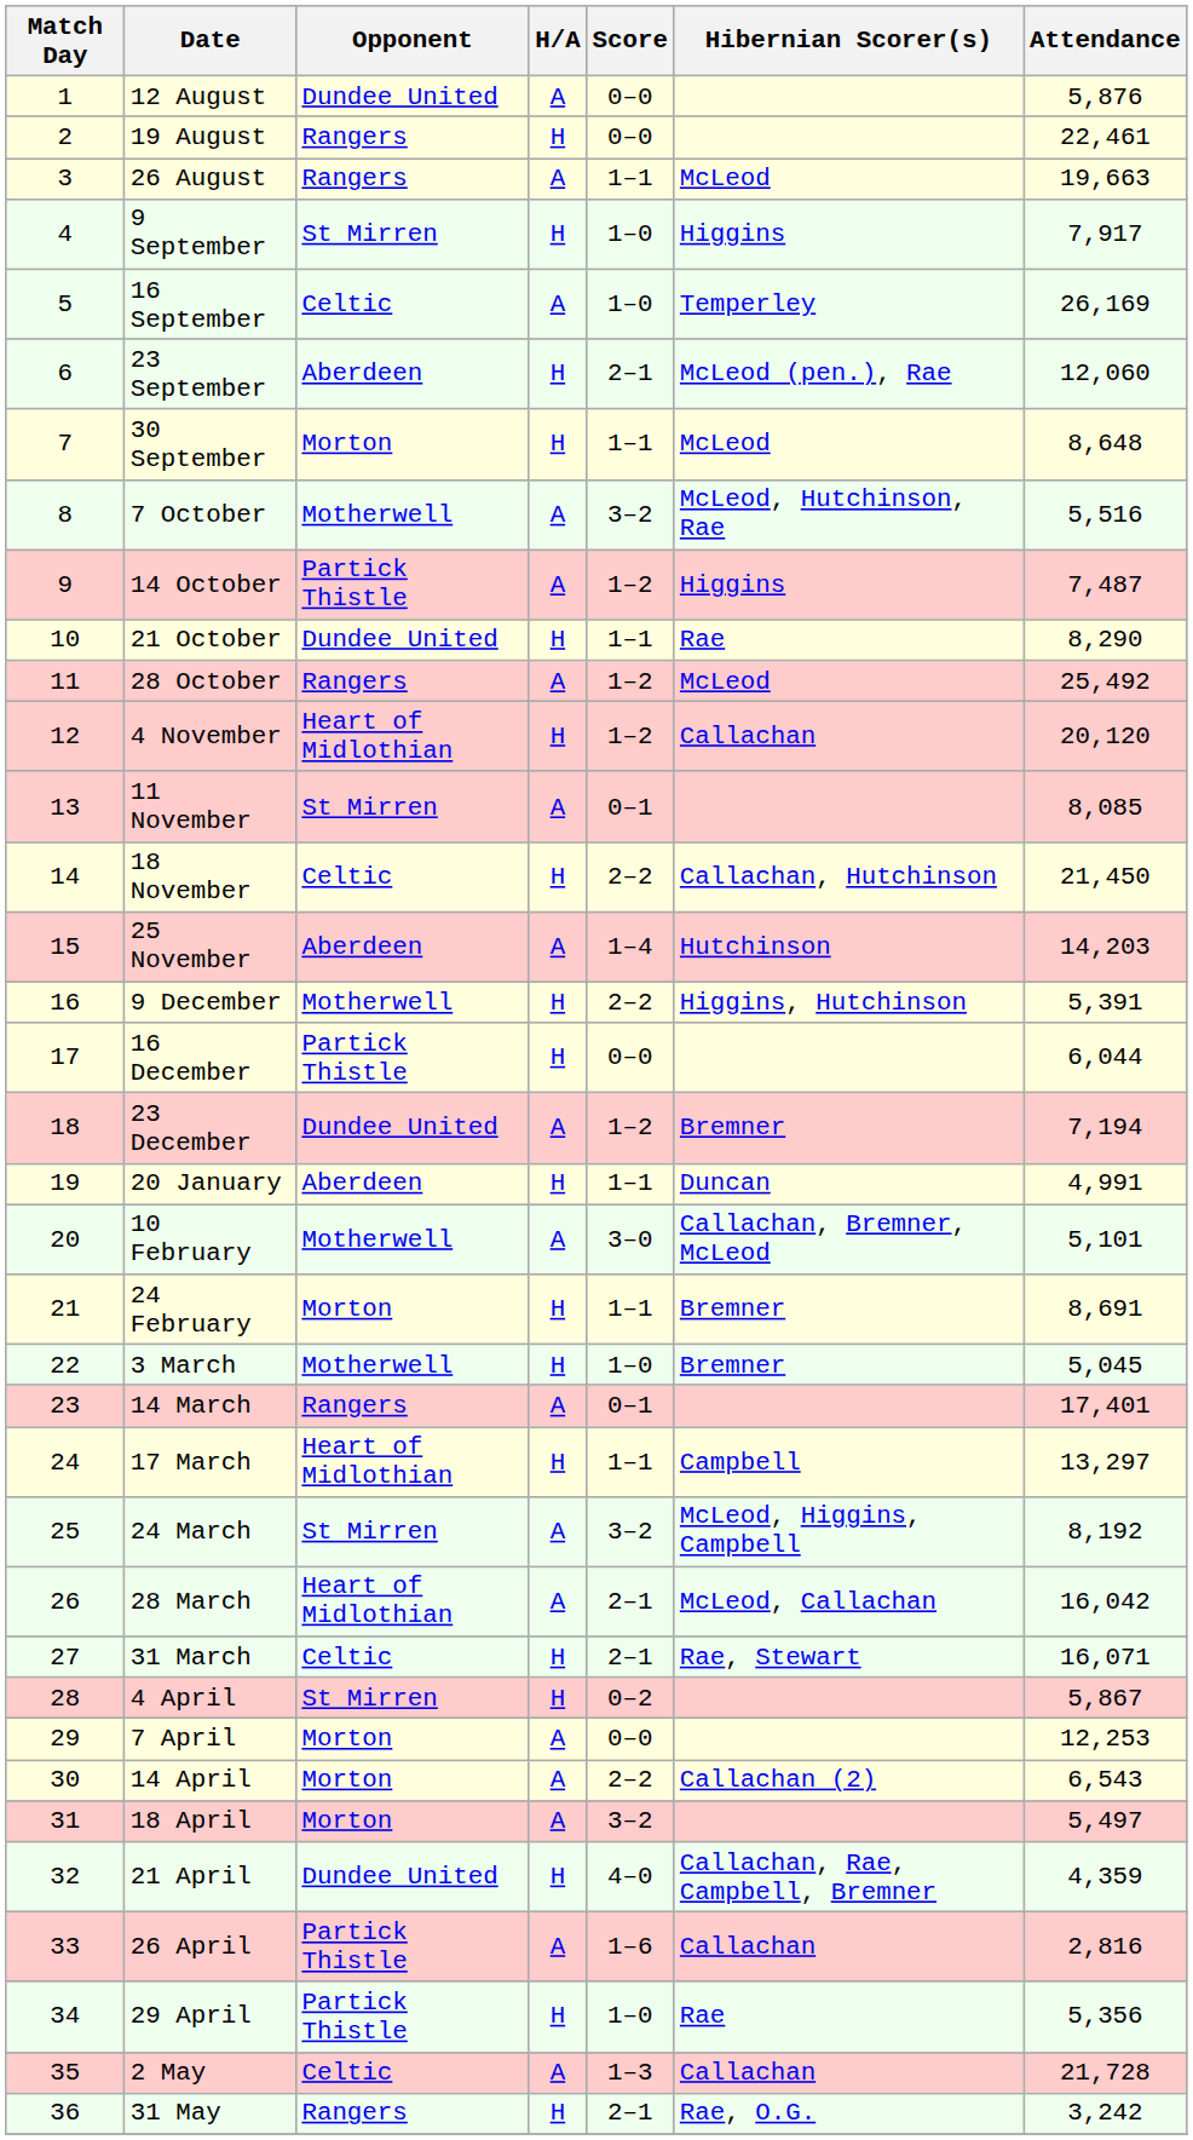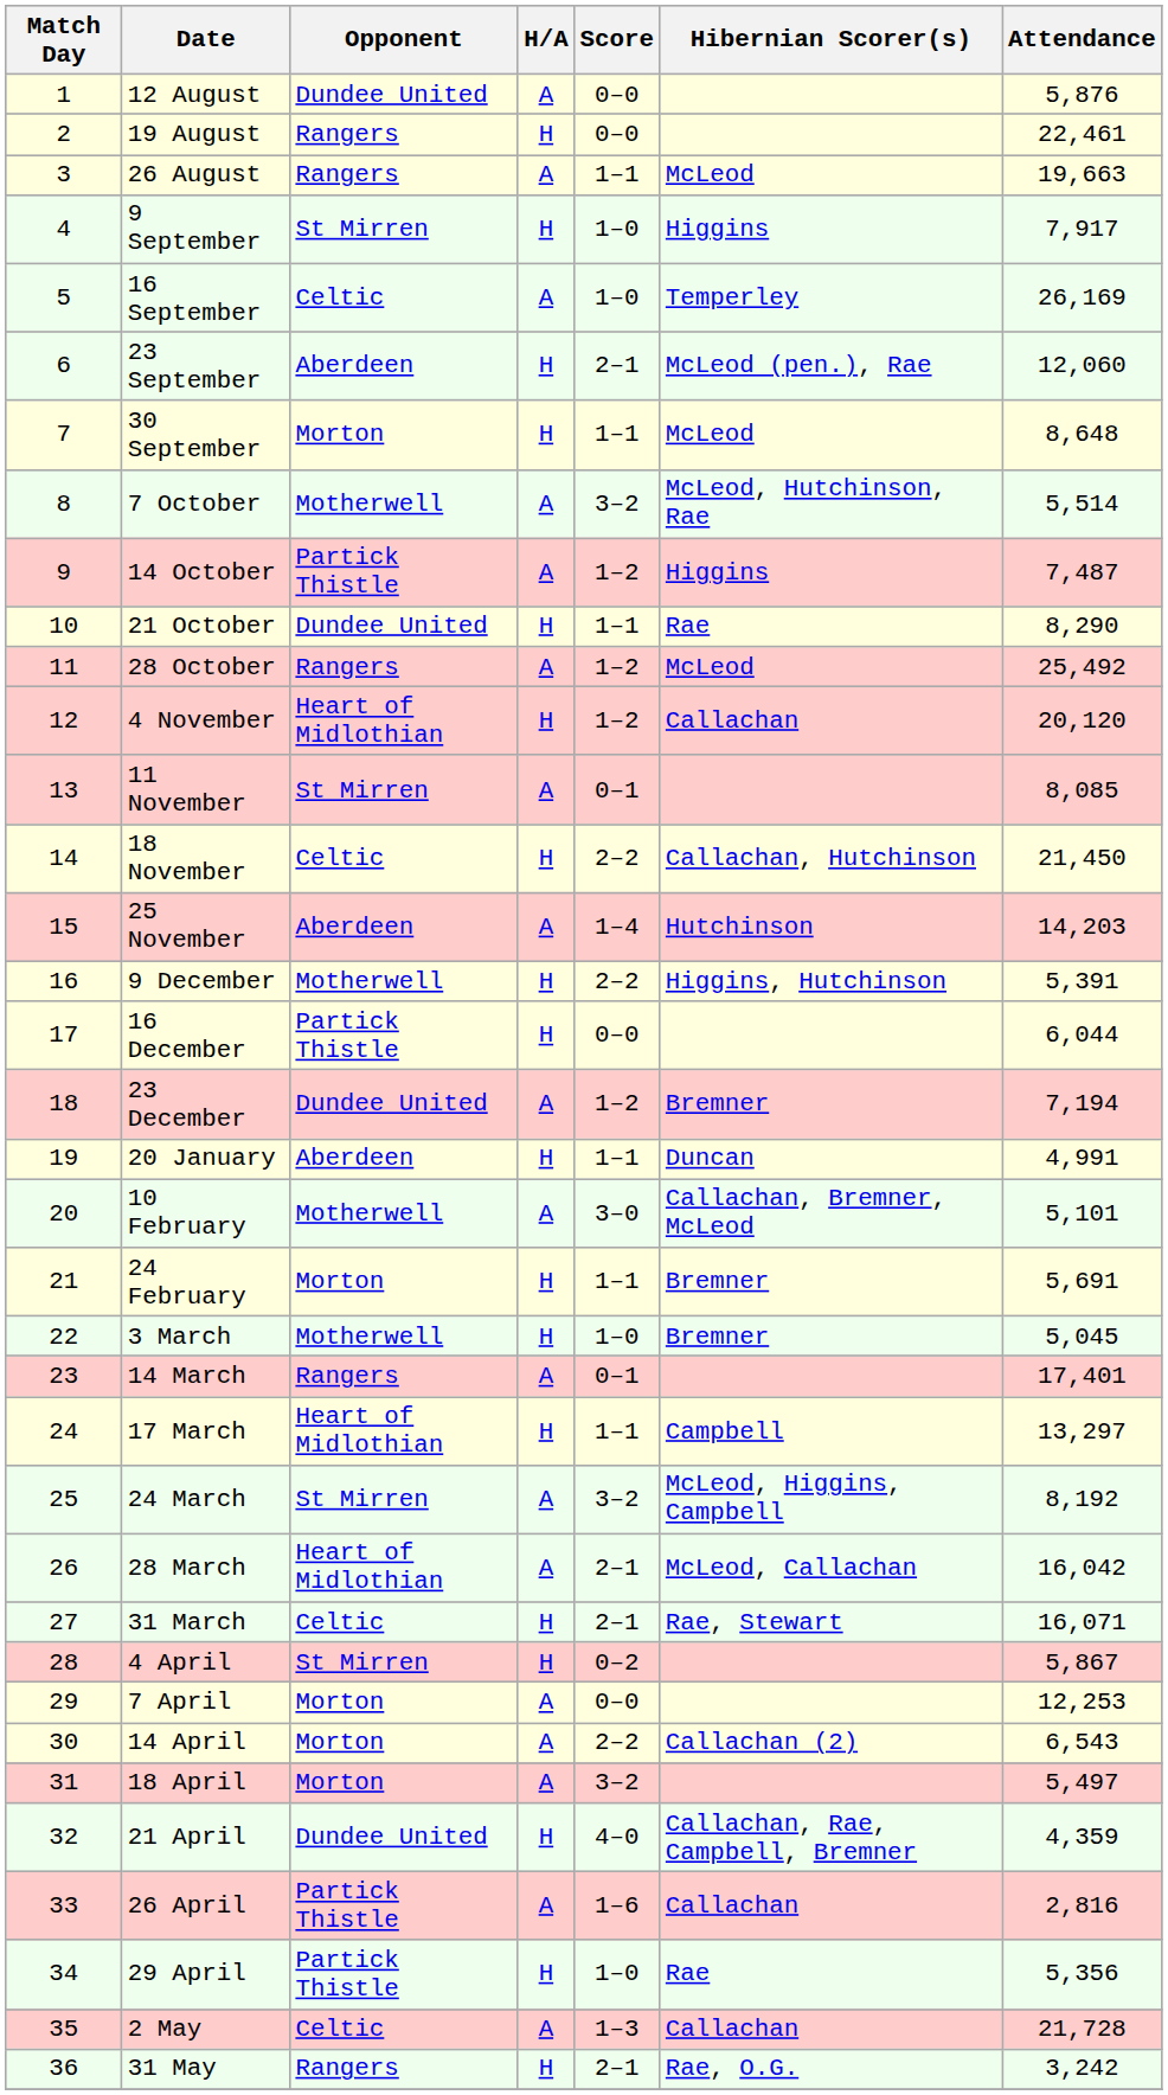 <table class="wikitable" style="text-align:center">
 <tr>
 <th>Match Day</th>
 <th>Date</th>
 <th>Opponent</th>
 <th>H/A</th>
 <th>Score</th>
 <th>Hibernian Scorer(s)</th>
 <th>Attendance</th>
 </tr>
 <tr bgcolor=#FFFFDD>
 <td>1</td>
 <td align=left>12 August</td>
 <td align=left><a href='#'>Dundee United</a></td>
 <td><a href='#'>A</a></td>
 <td>0–0</td>
 <td align=left></td>
 <td>5,876</td>
 </tr>
 <tr bgcolor=#FFFFDD>
 <td>2</td>
 <td align=left>19 August</td>
 <td align=left><a href='#'>Rangers</a></td>
 <td><a href='#'>H</a></td>
 <td>0–0</td>
 <td align=left></td>
 <td>22,461</td>
 </tr>
 <tr bgcolor=#FFFFDD>
 <td>3</td>
 <td align=left>26 August</td>
 <td align=left><a href='#'>Rangers</a></td>
 <td><a href='#'>A</a></td>
 <td>1–1</td>
 <td align=left><a href='#'>McLeod</a></td>
 <td>19,663</td>
 </tr>
 <tr bgcolor=#EEFFEE>
 <td>4</td>
 <td align=left>9 September</td>
 <td align=left><a href='#'>St Mirren</a></td>
 <td><a href='#'>H</a></td>
 <td>1–0</td>
 <td align=left><a href='#'>Higgins</a></td>
 <td>7,917</td>
 </tr>
 <tr bgcolor=#EEFFEE>
 <td>5</td>
 <td align=left>16 September</td>
 <td align=left><a href='#'>Celtic</a></td>
 <td><a href='#'>A</a></td>
 <td>1–0</td>
 <td align=left><a href='#'>Temperley</a></td>
 <td>26,169</td>
 </tr>
 <tr bgcolor=#EEFFEE>
 <td>6</td>
 <td align=left>23 September</td>
 <td align=left><a href='#'>Aberdeen</a></td>
 <td><a href='#'>H</a></td>
 <td>2–1</td>
 <td align=left><a href='#'>McLeod (pen.)</a>, <a href='#'>Rae</a></td>
 <td>12,060</td>
 </tr>
 <tr bgcolor=#FFFFDD>
 <td>7</td>
 <td align=left>30 September</td>
 <td align=left><a href='#'>Morton</a></td>
 <td><a href='#'>H</a></td>
 <td>1–1</td>
 <td align=left><a href='#'>McLeod</a></td>
 <td>8,648</td>
 </tr>
 <tr bgcolor=#EEFFEE>
 <td>8</td>
 <td align=left>7 October</td>
 <td align=left><a href='#'>Motherwell</a></td>
 <td><a href='#'>A</a></td>
 <td>3–2</td>
 <td align=left><a href='#'>McLeod</a>, <a href='#'>Hutchinson</a>, <a href='#'>Rae</a></td>
-<td>5,516</td>
+<td>5,514</td>
 </tr>
 <tr bgcolor=#FFCCCC>
 <td>9</td>
 <td align=left>14 October</td>
 <td align=left><a href='#'>Partick Thistle</a></td>
 <td><a href='#'>A</a></td>
 <td>1–2</td>
 <td align=left><a href='#'>Higgins</a></td>
 <td>7,487</td>
 </tr>
 <tr bgcolor=#FFFFDD>
 <td>10</td>
 <td align=left>21 October</td>
 <td align=left><a href='#'>Dundee United</a></td>
 <td><a href='#'>H</a></td>
 <td>1–1</td>
 <td align=left><a href='#'>Rae</a></td>
 <td>8,290</td>
 </tr>
 <tr bgcolor=#FFCCCC>
 <td>11</td>
 <td align=left>28 October</td>
 <td align=left><a href='#'>Rangers</a></td>
 <td><a href='#'>A</a></td>
 <td>1–2</td>
 <td align=left><a href='#'>McLeod</a></td>
 <td>25,492</td>
 </tr>
 <tr bgcolor=#FFCCCC>
 <td>12</td>
 <td align=left>4 November</td>
 <td align=left><a href='#'>Heart of Midlothian</a></td>
 <td><a href='#'>H</a></td>
 <td>1–2</td>
 <td align=left><a href='#'>Callachan</a></td>
 <td>20,120</td>
 </tr>
 <tr bgcolor=#FFCCCC>
 <td>13</td>
 <td align=left>11 November</td>
 <td align=left><a href='#'>St Mirren</a></td>
 <td><a href='#'>A</a></td>
 <td>0–1</td>
 <td align=left></td>
 <td>8,085</td>
 </tr>
 <tr bgcolor=#FFFFDD>
 <td>14</td>
 <td align=left>18 November</td>
 <td align=left><a href='#'>Celtic</a></td>
 <td><a href='#'>H</a></td>
 <td>2–2</td>
 <td align=left><a href='#'>Callachan</a>, <a href='#'>Hutchinson</a></td>
 <td>21,450</td>
 </tr>
 <tr bgcolor=#FFCCCC>
 <td>15</td>
 <td align=left>25 November</td>
 <td align=left><a href='#'>Aberdeen</a></td>
 <td><a href='#'>A</a></td>
 <td>1–4</td>
 <td align=left><a href='#'>Hutchinson</a></td>
 <td>14,203</td>
 </tr>
 <tr bgcolor=#FFFFDD>
 <td>16</td>
 <td align=left>9 December</td>
 <td align=left><a href='#'>Motherwell</a></td>
 <td><a href='#'>H</a></td>
 <td>2–2</td>
 <td align=left><a href='#'>Higgins</a>, <a href='#'>Hutchinson</a></td>
 <td>5,391</td>
 </tr>
 <tr bgcolor=#FFFFDD>
 <td>17</td>
 <td align=left>16 December</td>
 <td align=left><a href='#'>Partick Thistle</a></td>
 <td><a href='#'>H</a></td>
 <td>0–0</td>
 <td align=left></td>
 <td>6,044</td>
 </tr>
 <tr bgcolor=#FFCCCC>
 <td>18</td>
 <td align=left>23 December</td>
 <td align=left><a href='#'>Dundee United</a></td>
 <td><a href='#'>A</a></td>
 <td>1–2</td>
 <td align=left><a href='#'>Bremner</a></td>
 <td>7,194</td>
 </tr>
 <tr bgcolor=#FFFFDD>
 <td>19</td>
 <td align=left>20 January</td>
 <td align=left><a href='#'>Aberdeen</a></td>
 <td><a href='#'>H</a></td>
 <td>1–1</td>
 <td align=left><a href='#'>Duncan</a></td>
 <td>4,991</td>
 </tr>
 <tr bgcolor=#EEFFEE>
 <td>20</td>
 <td align=left>10 February</td>
 <td align=left><a href='#'>Motherwell</a></td>
 <td><a href='#'>A</a></td>
 <td>3–0</td>
 <td align=left><a href='#'>Callachan</a>, <a href='#'>Bremner</a>, <a href='#'>McLeod</a></td>
 <td>5,101</td>
 </tr>
 <tr bgcolor=#FFFFDD>
 <td>21</td>
 <td align=left>24 February</td>
 <td align=left><a href='#'>Morton</a></td>
 <td><a href='#'>H</a></td>
 <td>1–1</td>
 <td align=left><a href='#'>Bremner</a></td>
-<td>8,691</td>
+<td>5,691</td>
 </tr>
 <tr bgcolor=#EEFFEE>
 <td>22</td>
 <td align=left>3 March</td>
 <td align=left><a href='#'>Motherwell</a></td>
 <td><a href='#'>H</a></td>
 <td>1–0</td>
 <td align=left><a href='#'>Bremner</a></td>
 <td>5,045</td>
 </tr>
 <tr bgcolor=#FFCCCC>
 <td>23</td>
 <td align=left>14 March</td>
 <td align=left><a href='#'>Rangers</a></td>
 <td><a href='#'>A</a></td>
 <td>0–1</td>
 <td align=left></td>
 <td>17,401</td>
 </tr>
 <tr bgcolor=#FFFFDD>
 <td>24</td>
 <td align=left>17 March</td>
 <td align=left><a href='#'>Heart of Midlothian</a></td>
 <td><a href='#'>H</a></td>
 <td>1–1</td>
 <td align=left><a href='#'>Campbell</a></td>
 <td>13,297</td>
 </tr>
 <tr bgcolor=#EEFFEE>
 <td>25</td>
 <td align=left>24 March</td>
 <td align=left><a href='#'>St Mirren</a></td>
 <td><a href='#'>A</a></td>
 <td>3–2</td>
 <td align=left><a href='#'>McLeod</a>, <a href='#'>Higgins</a>, <a href='#'>Campbell</a></td>
 <td>8,192</td>
 </tr>
 <tr bgcolor=#EEFFEE>
 <td>26</td>
 <td align=left>28 March</td>
 <td align=left><a href='#'>Heart of Midlothian</a></td>
 <td><a href='#'>A</a></td>
 <td>2–1</td>
 <td align=left><a href='#'>McLeod</a>, <a href='#'>Callachan</a></td>
 <td>16,042</td>
 </tr>
 <tr bgcolor=#EEFFEE>
 <td>27</td>
 <td align=left>31 March</td>
 <td align=left><a href='#'>Celtic</a></td>
 <td><a href='#'>H</a></td>
 <td>2–1</td>
 <td align=left><a href='#'>Rae</a>, <a href='#'>Stewart</a></td>
 <td>16,071</td>
 </tr>
 <tr bgcolor=#FFCCCC>
 <td>28</td>
 <td align=left>4 April</td>
 <td align=left><a href='#'>St Mirren</a></td>
 <td><a href='#'>H</a></td>
 <td>0–2</td>
 <td align=left></td>
 <td>5,867</td>
 </tr>
 <tr bgcolor=#FFFFDD>
 <td>29</td>
 <td align=left>7 April</td>
 <td align=left><a href='#'>Morton</a></td>
 <td><a href='#'>A</a></td>
 <td>0–0</td>
 <td align=left></td>
 <td>12,253</td>
 </tr>
 <tr bgcolor=#FFFFDD>
 <td>30</td>
 <td align=left>14 April</td>
 <td align=left><a href='#'>Morton</a></td>
 <td><a href='#'>A</a></td>
 <td>2–2</td>
 <td align=left><a href='#'>Callachan (2)</a></td>
 <td>6,543</td>
 </tr>
 <tr bgcolor=#FFCCCC>
 <td>31</td>
 <td align=left>18 April</td>
 <td align=left><a href='#'>Morton</a></td>
 <td><a href='#'>A</a></td>
 <td>3–2</td>
 <td align=left></td>
 <td>5,497</td>
 </tr>
 <tr bgcolor=#EEFFEE>
 <td>32</td>
 <td align=left>21 April</td>
 <td align=left><a href='#'>Dundee United</a></td>
 <td><a href='#'>H</a></td>
 <td>4–0</td>
 <td align=left><a href='#'>Callachan</a>, <a href='#'>Rae</a>, <a href='#'>Campbell</a>, <a href='#'>Bremner</a></td>
 <td>4,359</td>
 </tr>
 <tr bgcolor=#FFCCCC>
 <td>33</td>
 <td align=left>26 April</td>
 <td align=left><a href='#'>Partick Thistle</a></td>
 <td><a href='#'>A</a></td>
 <td>1–6</td>
 <td align=left><a href='#'>Callachan</a></td>
 <td>2,816</td>
 </tr>
 <tr bgcolor=#EEFFEE>
 <td>34</td>
 <td align=left>29 April</td>
 <td align=left><a href='#'>Partick Thistle</a></td>
 <td><a href='#'>H</a></td>
 <td>1–0</td>
 <td align=left><a href='#'>Rae</a></td>
 <td>5,356</td>
 </tr>
 <tr bgcolor=#FFCCCC>
 <td>35</td>
 <td align=left>2 May</td>
 <td align=left><a href='#'>Celtic</a></td>
 <td><a href='#'>A</a></td>
 <td>1–3</td>
 <td align=left><a href='#'>Callachan</a></td>
 <td>21,728</td>
 </tr>
 <tr bgcolor=#EEFFEE>
 <td>36</td>
 <td align=left>31 May</td>
 <td align=left><a href='#'>Rangers</a></td>
 <td><a href='#'>H</a></td>
 <td>2–1</td>
 <td align=left><a href='#'>Rae</a>, <a href='#'>O.G.</a></td>
 <td>3,242</td>
 </tr>
 <tr>
 </tr>
 </table>
